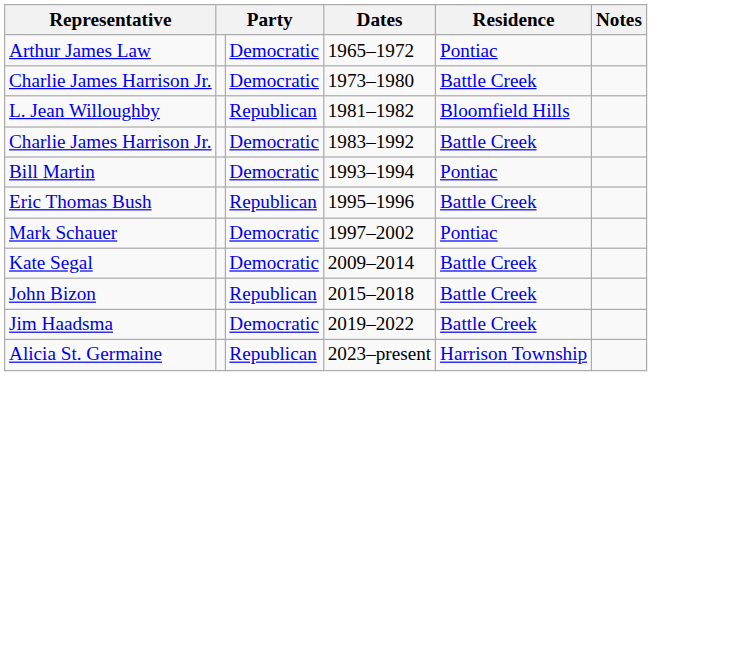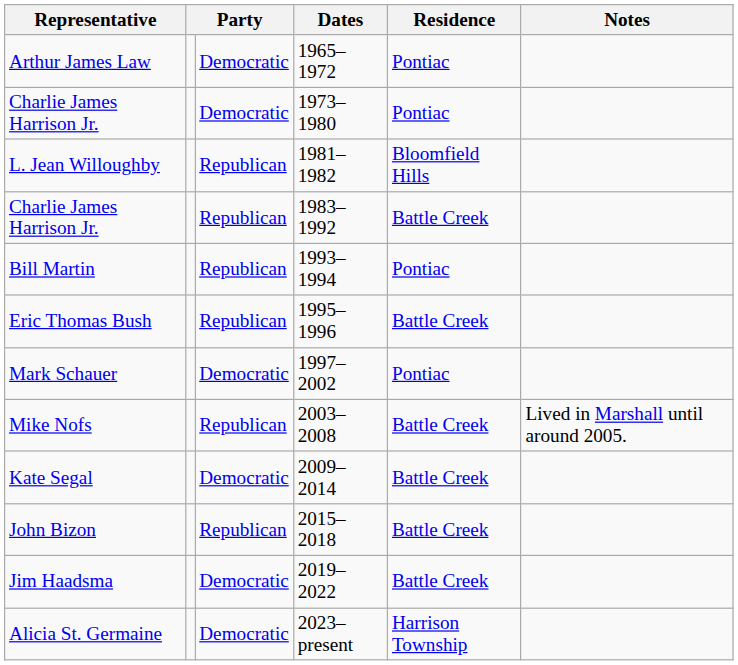 <table class=wikitable>
 <tr valign=bottom>
 <th>Representative</th>
 <th colspan="2">Party</th>
 <th>Dates</th>
 <th>Residence</th>
 <th>Notes</th>
 </tr>
 <tr>
 <td><a href='#'>Arthur James Law</a></td>
 <td bgcolor=></td>
 <td><a href='#'>Democratic</a></td>
 <td>1965–1972</td>
 <td><a href='#'>Pontiac</a></td>
 <td></td>
 </tr>
 <tr>
 <td><a href='#'>Charlie James Harrison Jr.</a></td>
 <td bgcolor=></td>
 <td><a href='#'>Democratic</a></td>
 <td>1973–1980</td>
-<td><a href='#'>Battle Creek</a></td>
+<td><a href='#'>Pontiac</a></td>
 <td></td>
 </tr>
 <tr>
 <td><a href='#'>L. Jean Willoughby</a></td>
 <td bgcolor=></td>
 <td><a href='#'>Republican</a></td>
 <td>1981–1982</td>
 <td><a href='#'>Bloomfield Hills</a></td>
 <td></td>
 </tr>
 <tr>
 <td><a href='#'>Charlie James Harrison Jr.</a></td>
 <td bgcolor=></td>
-<td><a href='#'>Democratic</a></td>
+<td><a href='#'>Republican</a></td>
 <td>1983–1992</td>
 <td><a href='#'>Battle Creek</a></td>
 <td></td>
 </tr>
 <tr>
 <td><a href='#'>Bill Martin</a></td>
 <td bgcolor=></td>
-<td><a href='#'>Democratic</a></td>
+<td><a href='#'>Republican</a></td>
 <td>1993–1994</td>
 <td><a href='#'>Pontiac</a></td>
 <td></td>
 </tr>
 <tr>
 <td><a href='#'>Eric Thomas Bush</a></td>
 <td bgcolor=></td>
 <td><a href='#'>Republican</a></td>
 <td>1995–1996</td>
 <td><a href='#'>Battle Creek</a></td>
 <td></td>
 </tr>
 <tr>
 <td><a href='#'>Mark Schauer</a></td>
 <td bgcolor=></td>
 <td><a href='#'>Democratic</a></td>
 <td>1997–2002</td>
 <td><a href='#'>Pontiac</a></td>
 <td></td>
+</tr>
+<tr>
+<td><a href='#'>Mike Nofs</a></td>
+<td bgcolor=></td>
+<td><a href='#'>Republican</a></td>
+<td>2003–2008</td>
+<td><a href='#'>Battle Creek</a></td>
+<td>Lived in <a href='#'>Marshall</a> until around 2005.</td>
 </tr>
 <tr>
 <td><a href='#'>Kate Segal</a></td>
 <td bgcolor=></td>
 <td><a href='#'>Democratic</a></td>
 <td>2009–2014</td>
 <td><a href='#'>Battle Creek</a></td>
 <td></td>
 </tr>
 <tr>
 <td><a href='#'>John Bizon</a></td>
 <td bgcolor=></td>
 <td><a href='#'>Republican</a></td>
 <td>2015–2018</td>
 <td><a href='#'>Battle Creek</a></td>
 <td></td>
 </tr>
 <tr>
 <td><a href='#'>Jim Haadsma</a></td>
 <td bgcolor=></td>
 <td><a href='#'>Democratic</a></td>
 <td>2019–2022</td>
 <td><a href='#'>Battle Creek</a></td>
 <td></td>
 </tr>
 <tr>
 <td><a href='#'>Alicia St. Germaine</a></td>
 <td bgcolor=></td>
-<td><a href='#'>Republican</a></td>
+<td><a href='#'>Democratic</a></td>
 <td>2023–present</td>
 <td><a href='#'>Harrison Township</a></td>
 <td></td>
 </tr>
 </table>
